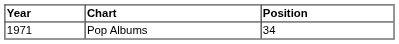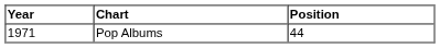 <table border=1 cellspacing=0 cellpadding=2 width="550px">
 <tr>
 <th align="left">Year</th>
 <th align="left">Chart</th>
 <th align="left">Position</th>
 </tr>
 <tr>
 <td align="left">1971</td>
 <td align="left">Pop Albums</td>
-<td align="left">34</td>
+<td align="left">44</td>
 </tr>
 <tr>
 </tr>
 </table>
